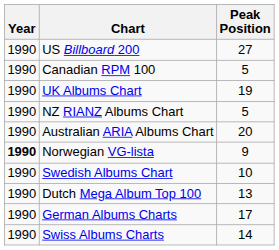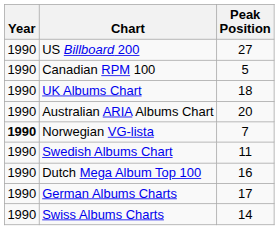 <table class="wikitable sortable">
 <tr>
 <th style="vertical-align:bottom" class="unsortable">Year</th>
 <th style="vertical-align:bottom" class="unsortable">Chart</th>
 <th style="vertical-align:bottom">Peak<br>Position</th>
 </tr>
 <tr>
 <td>1990</td>
 <td>US <a href='#'><em>Billboard</em> 200</a></td>
 <td style="text-align:center">27</td>
 </tr>
 <tr>
 <td>1990</td>
 <td>Canadian <a href='#'>RPM</a> 100</td>
 <td style="text-align:center">5</td>
 </tr>
 <tr>
 <td>1990</td>
 <td><a href='#'>UK Albums Chart</a></td>
-<td style="text-align:center">19</td>
-</tr>
-<tr>
-<td>1990</td>
-<td>NZ <a href='#'>RIANZ</a> Albums Chart</td>
-<td style="text-align:center">5</td>
+<td style="text-align:center">18</td>
 </tr>
 <tr>
 <td>1990</td>
 <td>Australian <a href='#'>ARIA</a> Albums Chart</td>
 <td style="text-align:center">20</td>
 </tr>
 <tr>
 <td><strong>1990</strong></td>
 <td>Norwegian <a href='#'>VG-lista</a></td>
-<td style="text-align:center">9</td>
+<td style="text-align:center">7</td>
 </tr>
 <tr>
 <td>1990</td>
 <td><a href='#'>Swedish Albums Chart</a></td>
-<td style="text-align:center">10</td>
+<td style="text-align:center">11</td>
 </tr>
 <tr>
 <td>1990</td>
 <td>Dutch <a href='#'>Mega Album Top 100</a></td>
-<td style="text-align:center">13</td>
+<td style="text-align:center">16</td>
 </tr>
 <tr>
 <td>1990</td>
 <td><a href='#'>German Albums Charts</a></td>
 <td style="text-align:center">17</td>
 </tr>
 <tr>
 <td>1990</td>
 <td><a href='#'>Swiss Albums Charts</a></td>
 <td style="text-align:center">14</td>
 </tr>
 </table>
